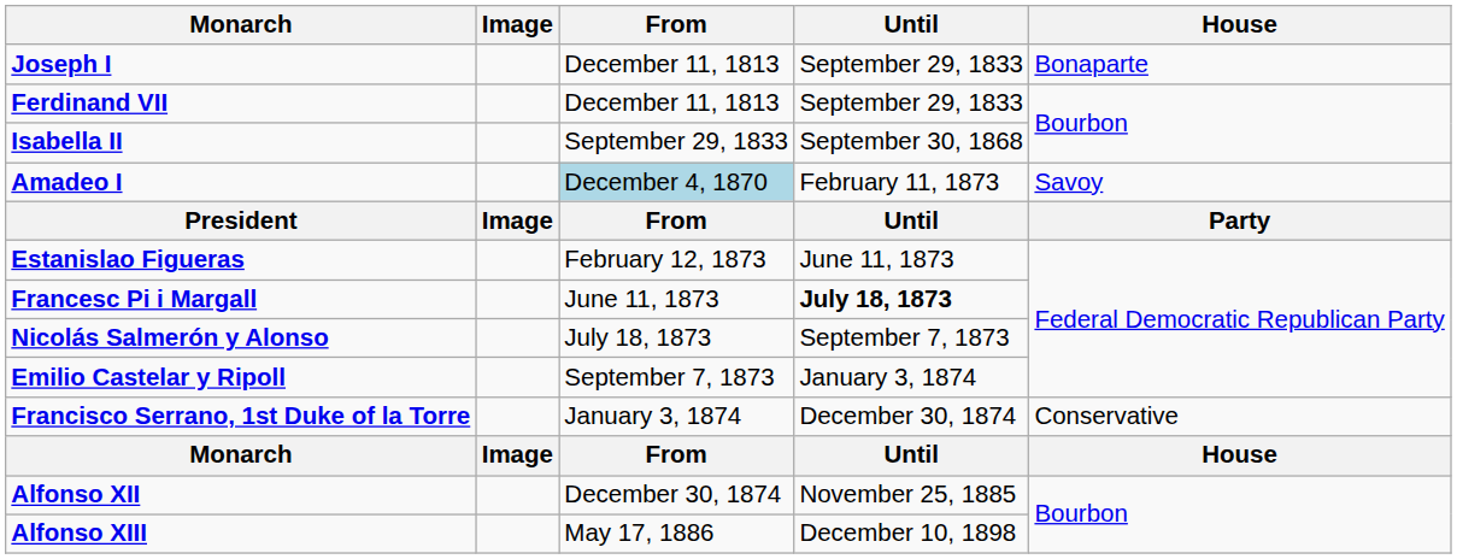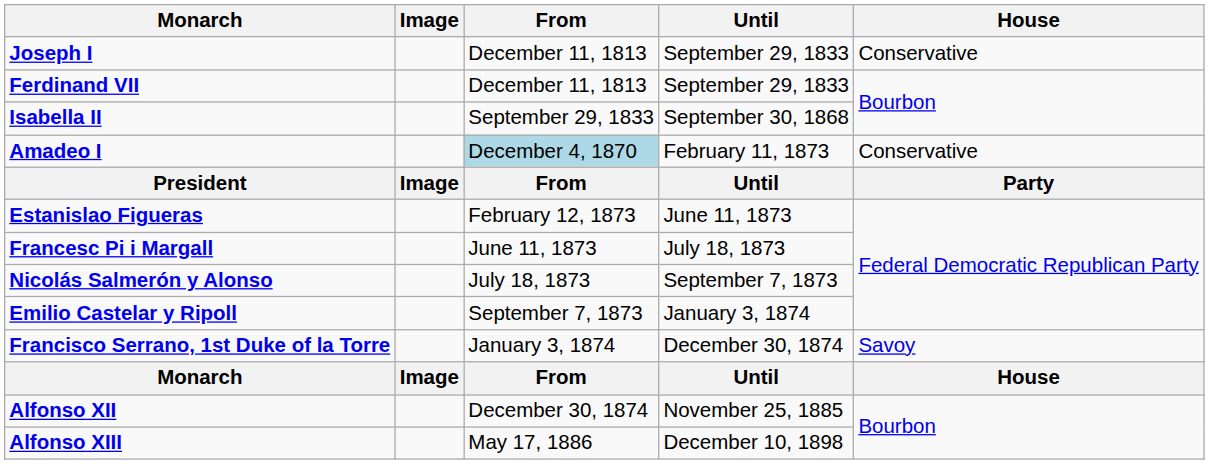 <table class="wikitable">
 <tr>
 <th>Monarch</th>
 <th>Image</th>
 <th>From</th>
 <th>Until</th>
 <th>House</th>
 </tr>
 <tr>
 <td><a href='#'><strong>Joseph I</strong></a></td>
 <td></td>
 <td>December 11, 1813</td>
 <td>September 29, 1833</td>
-<td><a href='#'>Bonaparte</a></td>
+<td>Conservative</td>
 </tr>
 <tr>
 <td><a href='#'><strong>Ferdinand VII</strong></a></td>
 <td></td>
 <td>December 11, 1813</td>
 <td>September 29, 1833</td>
 <td rowspan="2"><a href='#'>Bourbon</a></td>
 </tr>
 <tr>
 <td><a href='#'><strong>Isabella II</strong></a></td>
 <td></td>
 <td>September 29, 1833</td>
 <td>September 30, 1868</td>
 </tr>
 <tr>
 <td><a href='#'><strong>Amadeo I</strong></a></td>
 <td></td>
 <td style="background: lightblue;">December 4, 1870</td>
 <td>February 11, 1873</td>
-<td><a href='#'>Savoy</a></td>
+<td>Conservative</td>
 </tr>
 <tr>
 <th>President</th>
 <th>Image</th>
 <th>From</th>
 <th>Until</th>
 <th>Party</th>
 </tr>
 <tr>
 <td><strong><a href='#'>Estanislao Figueras</a></strong></td>
 <td></td>
 <td>February 12, 1873</td>
 <td>June 11, 1873</td>
 <td rowspan="4"><a href='#'>Federal Democratic Republican Party</a></td>
 </tr>
 <tr>
 <td><strong><a href='#'>Francesc Pi i Margall</a></strong></td>
 <td></td>
 <td>June 11, 1873</td>
-<td><strong>July 18, 1873</strong></td>
+<td>July 18, 1873</td>
 </tr>
 <tr>
 <td><strong><a href='#'>Nicolás Salmerón y Alonso</a></strong></td>
 <td></td>
 <td>July 18, 1873</td>
 <td>September 7, 1873</td>
 </tr>
 <tr>
 <td><a href='#'><strong>Emilio Castelar y Ripoll</strong></a></td>
 <td></td>
 <td>September 7, 1873</td>
 <td>January 3, 1874</td>
 </tr>
 <tr>
 <td><strong><a href='#'>Francisco Serrano, 1st Duke of la Torre</a></strong></td>
 <td></td>
 <td>January 3, 1874</td>
 <td>December 30, 1874</td>
-<td>Conservative</td>
+<td><a href='#'>Savoy</a></td>
 </tr>
 <tr>
 <th>Monarch</th>
 <th>Image</th>
 <th>From</th>
 <th>Until</th>
 <th>House</th>
 </tr>
 <tr>
 <td><strong><a href='#'>Alfonso XII</a></strong></td>
 <td></td>
 <td>December 30, 1874</td>
 <td>November 25, 1885</td>
 <td rowspan="2"><a href='#'>Bourbon</a></td>
 </tr>
 <tr>
 <td><strong><a href='#'>Alfonso XIII</a></strong></td>
 <td></td>
 <td>May 17, 1886</td>
 <td>December 10, 1898</td>
 </tr>
 </table>
